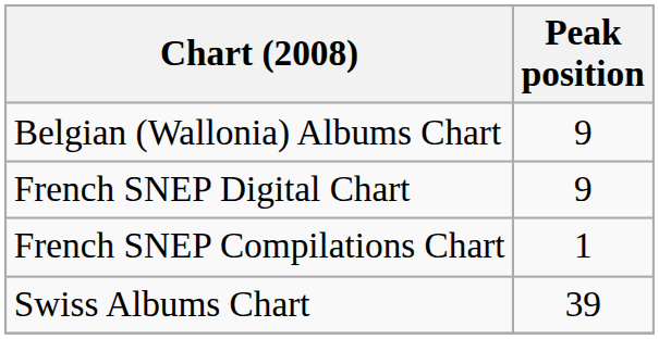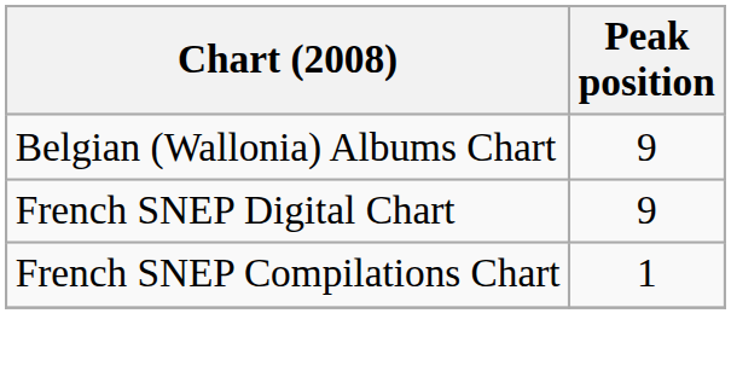 <table class="wikitable sortable">
 <tr>
 <th>Chart (2008)</th>
 <th>Peak<br>position</th>
 </tr>
 <tr>
 <td>Belgian (Wallonia) Albums Chart</td>
 <td align="center">9</td>
 </tr>
 <tr>
 <td>French SNEP Digital Chart</td>
 <td align="center">9</td>
 </tr>
 <tr>
 <td>French SNEP Compilations Chart</td>
 <td align="center">1</td>
 </tr>
 <tr>
-<td>Swiss Albums Chart</td>
-<td align="center">39</td>
-</tr>
-<tr>
 </tr>
 </table>
